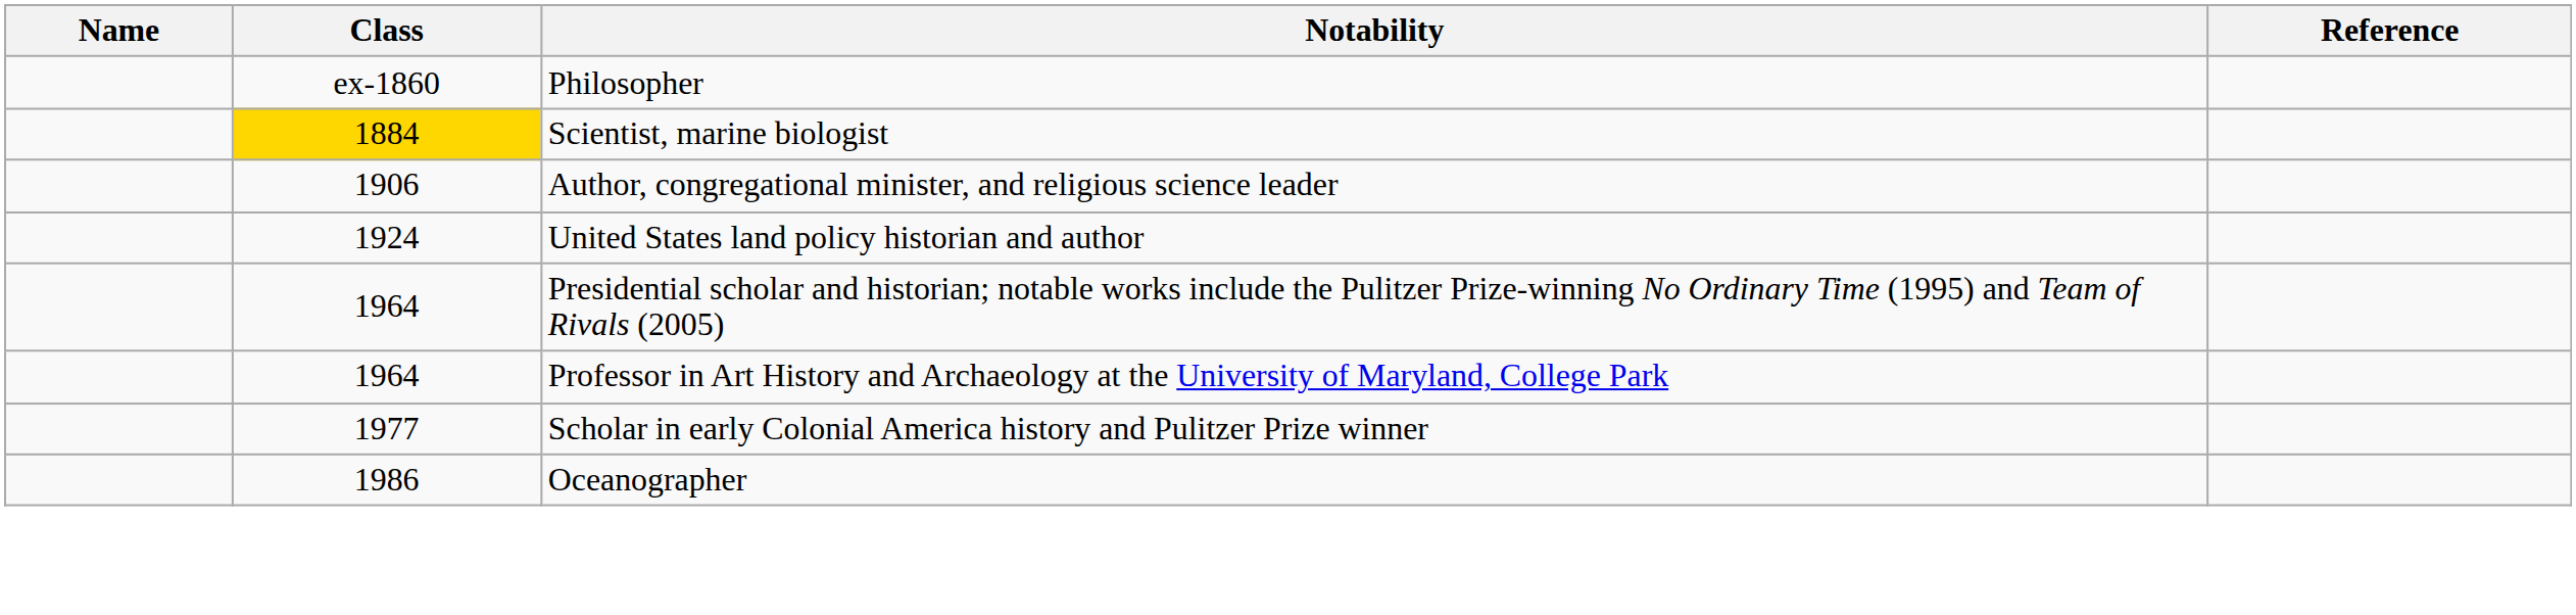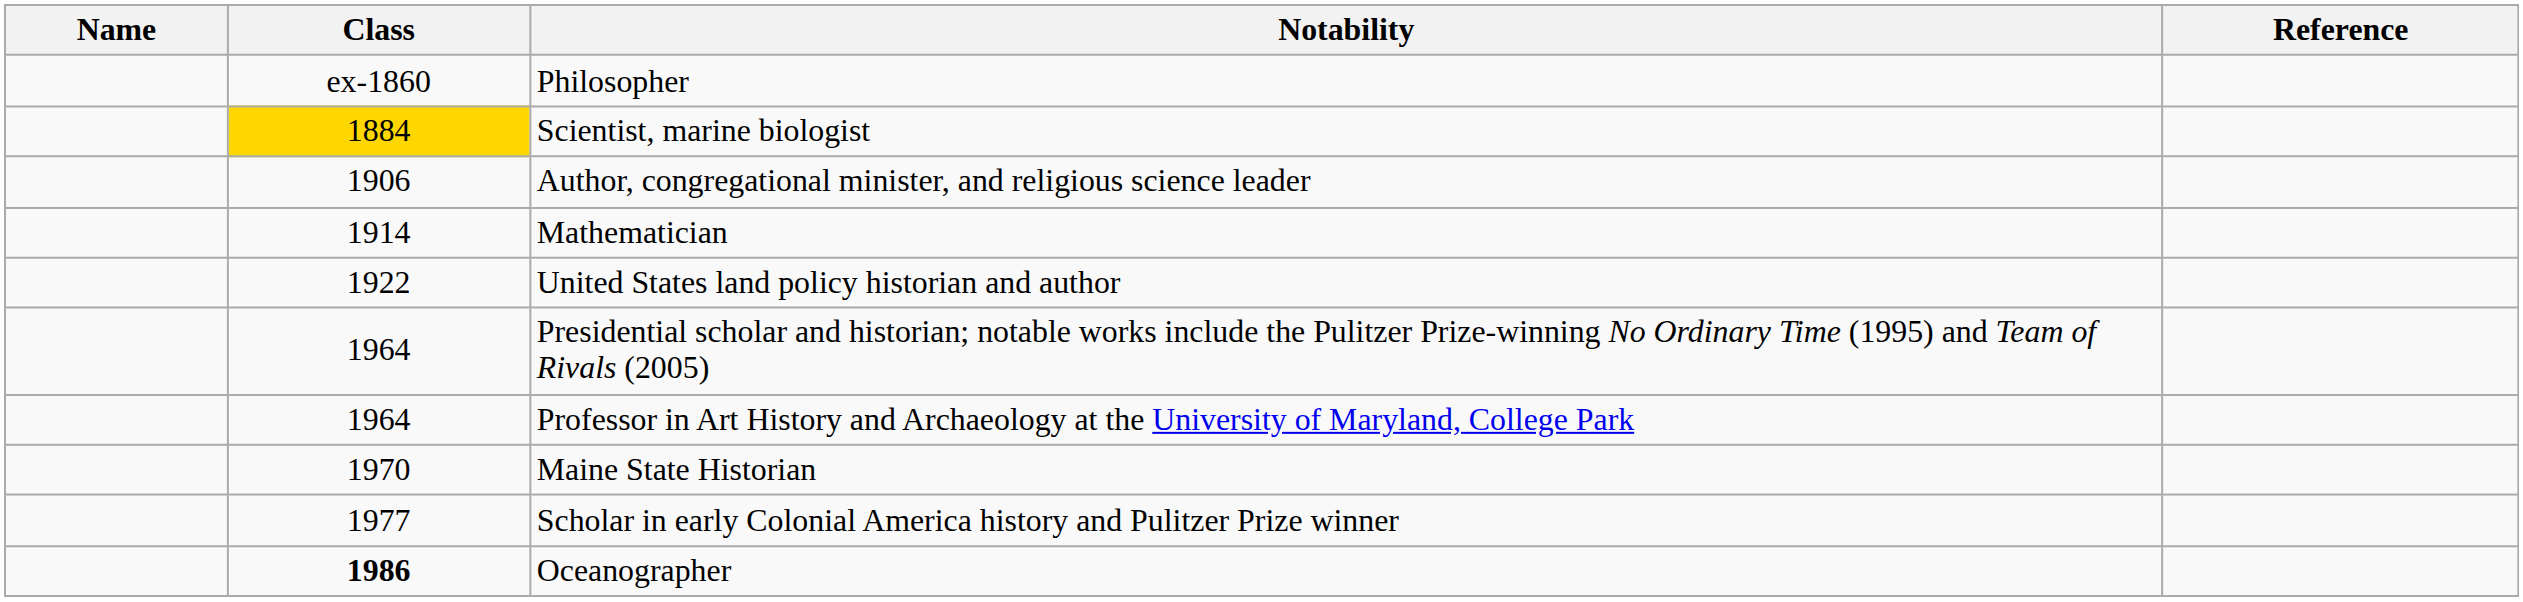 <table class="wikitable sortable" style="width:100%">
 <tr>
 <th width="*">Name</th>
 <th width="12%">Class</th>
 <th width="65%" class="unsortable">Notability</th>
 <th width="*" class="unsortable">Reference</th>
 </tr>
 <tr>
 <td></td>
 <td align="center">ex-1860</td>
 <td>Philosopher</td>
 <td align="center"></td>
 </tr>
 <tr>
 <td></td>
 <td align="center" style="background: gold;">1884</td>
 <td>Scientist, marine biologist</td>
 <td align="center"></td>
 </tr>
 <tr>
 <td></td>
 <td align="center">1906</td>
 <td>Author, congregational minister, and religious science leader</td>
 <td align="center"></td>
 </tr>
 <tr>
 <td></td>
-<td align="center">1924</td>
+<td align="center">1914</td>
+<td>Mathematician</td>
+<td align="center"></td>
+</tr>
+<tr>
+<td></td>
+<td align="center">1922</td>
 <td>United States land policy historian and author</td>
 <td align="center"></td>
 </tr>
 <tr>
 <td></td>
 <td align="center">1964</td>
 <td>Presidential scholar and historian; notable works include the Pulitzer Prize-winning <em>No Ordinary Time</em> (1995) and <em>Team of Rivals</em> (2005)</td>
 <td align="center"></td>
 </tr>
 <tr>
 <td></td>
 <td align="center">1964</td>
 <td>Professor in Art History and Archaeology at the <a href='#'>University of Maryland, College Park</a></td>
 <td align="center"></td>
 </tr>
 <tr>
 <td></td>
+<td align="center">1970</td>
+<td>Maine State Historian</td>
+<td align="center"></td>
+</tr>
+<tr>
+<td></td>
 <td align="center">1977</td>
 <td>Scholar in early Colonial America history and Pulitzer Prize winner</td>
 <td align="center"></td>
 </tr>
 <tr>
 <td></td>
-<td align="center">1986</td>
+<td align="center"><strong>1986</strong></td>
 <td>Oceanographer</td>
 <td align="center"></td>
 </tr>
 </table>
